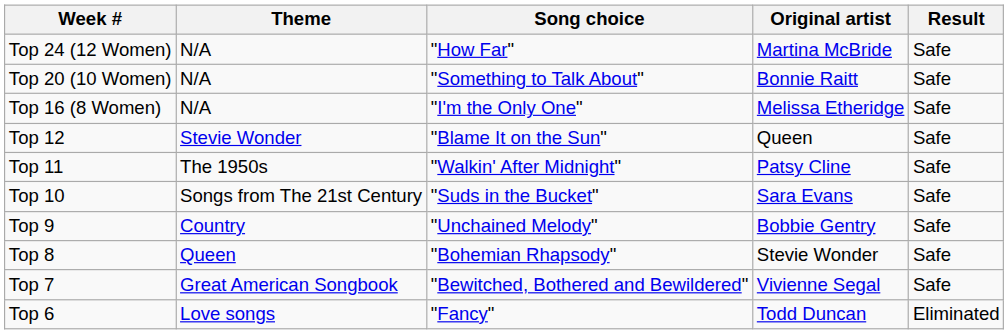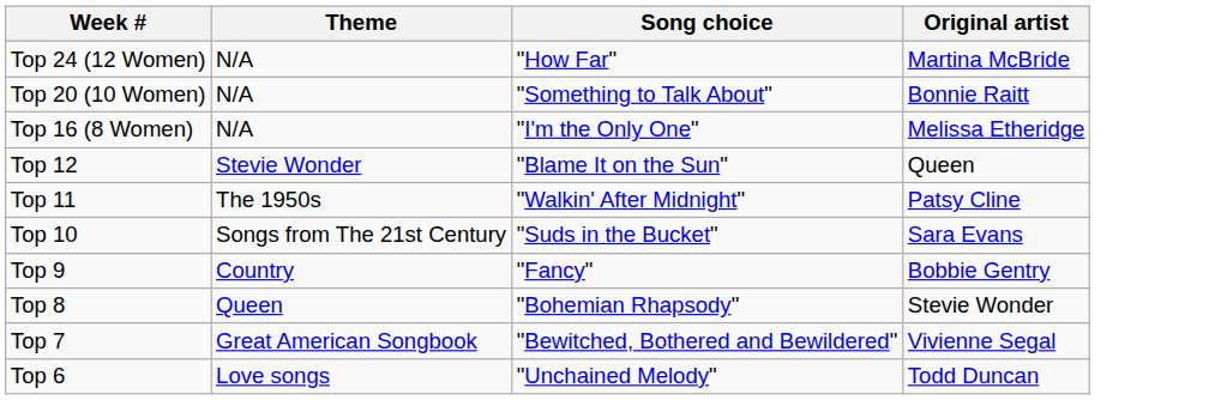 <table class="wikitable" style="float:left;">
 <tr>
 <th scope="col">Week #</th>
 <th scope="col">Theme</th>
 <th scope="col">Song choice</th>
 <th scope="col">Original artist</th>
-<th scope="col">Result</th>
 </tr>
 <tr>
 <td>Top 24 (12 Women)</td>
 <td>N/A</td>
 <td scope="row">"<a href='#'>How Far</a>"</td>
 <td><a href='#'>Martina McBride</a></td>
-<td>Safe</td>
 </tr>
 <tr>
 <td>Top 20 (10 Women)</td>
 <td>N/A</td>
 <td scope="row">"<a href='#'>Something to Talk About</a>"</td>
 <td><a href='#'>Bonnie Raitt</a></td>
-<td>Safe</td>
 </tr>
 <tr>
 <td>Top 16 (8 Women)</td>
 <td>N/A</td>
 <td scope="row">"<a href='#'>I'm the Only One</a>"</td>
 <td><a href='#'>Melissa Etheridge</a></td>
-<td>Safe</td>
 </tr>
 <tr>
 <td>Top 12</td>
 <td><a href='#'>Stevie Wonder</a></td>
 <td scope="row">"<a href='#'>Blame It on the Sun</a>"</td>
 <td>Queen</td>
-<td>Safe</td>
 </tr>
 <tr>
 <td>Top 11</td>
 <td>The 1950s</td>
 <td scope="row">"<a href='#'>Walkin' After Midnight</a>"</td>
 <td><a href='#'>Patsy Cline</a></td>
-<td>Safe</td>
 </tr>
 <tr>
 <td>Top 10</td>
 <td>Songs from The 21st Century</td>
 <td scope="row">"<a href='#'>Suds in the Bucket</a>"</td>
 <td><a href='#'>Sara Evans</a></td>
-<td>Safe</td>
 </tr>
 <tr>
 <td>Top 9</td>
 <td><a href='#'>Country</a></td>
-<td scope="row">"<a href='#'>Unchained Melody</a>"</td>
+<td scope="row">"<a href='#'>Fancy</a>"</td>
 <td><a href='#'>Bobbie Gentry</a></td>
-<td>Safe</td>
 </tr>
 <tr>
 <td>Top 8</td>
 <td><a href='#'>Queen</a></td>
 <td scope="row">"<a href='#'>Bohemian Rhapsody</a>"</td>
 <td>Stevie Wonder</td>
-<td>Safe</td>
 </tr>
 <tr>
 <td>Top 7</td>
 <td><a href='#'>Great American Songbook</a></td>
 <td scope="row">"<a href='#'>Bewitched, Bothered and Bewildered</a>"</td>
 <td><a href='#'>Vivienne Segal</a></td>
-<td>Safe</td>
 </tr>
 <tr>
 <td>Top 6</td>
 <td><a href='#'>Love songs</a></td>
-<td scope="row">"<a href='#'>Fancy</a>"</td>
+<td scope="row">"<a href='#'>Unchained Melody</a>"</td>
 <td><a href='#'>Todd Duncan</a></td>
-<td>Eliminated</td>
 </tr>
 </table>
